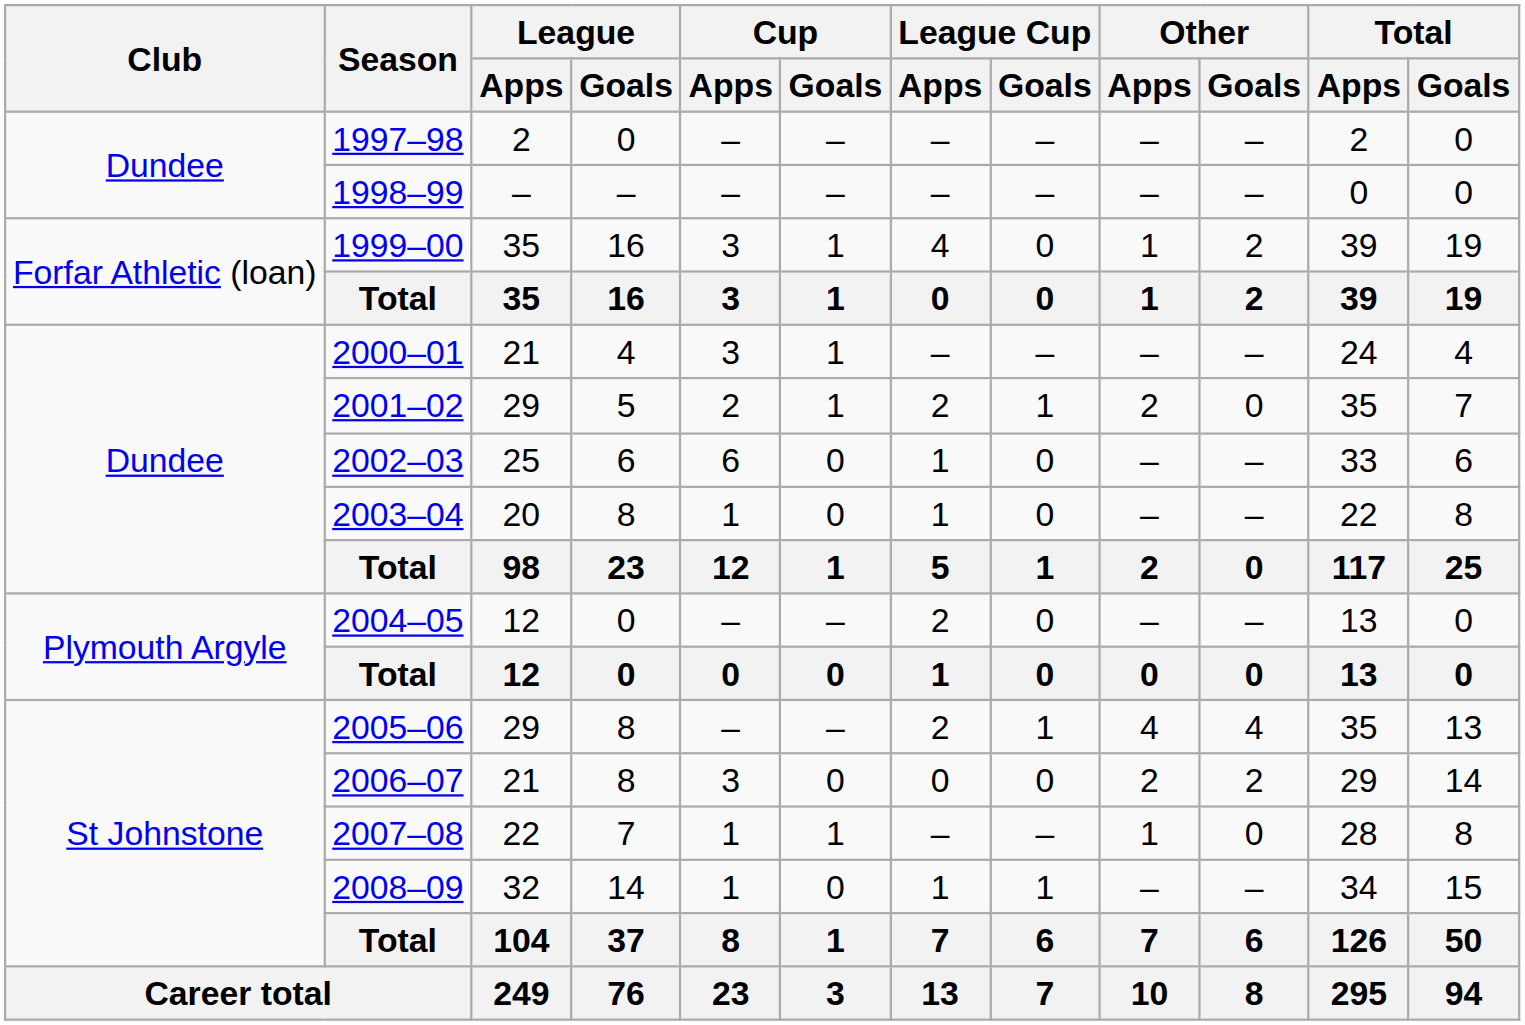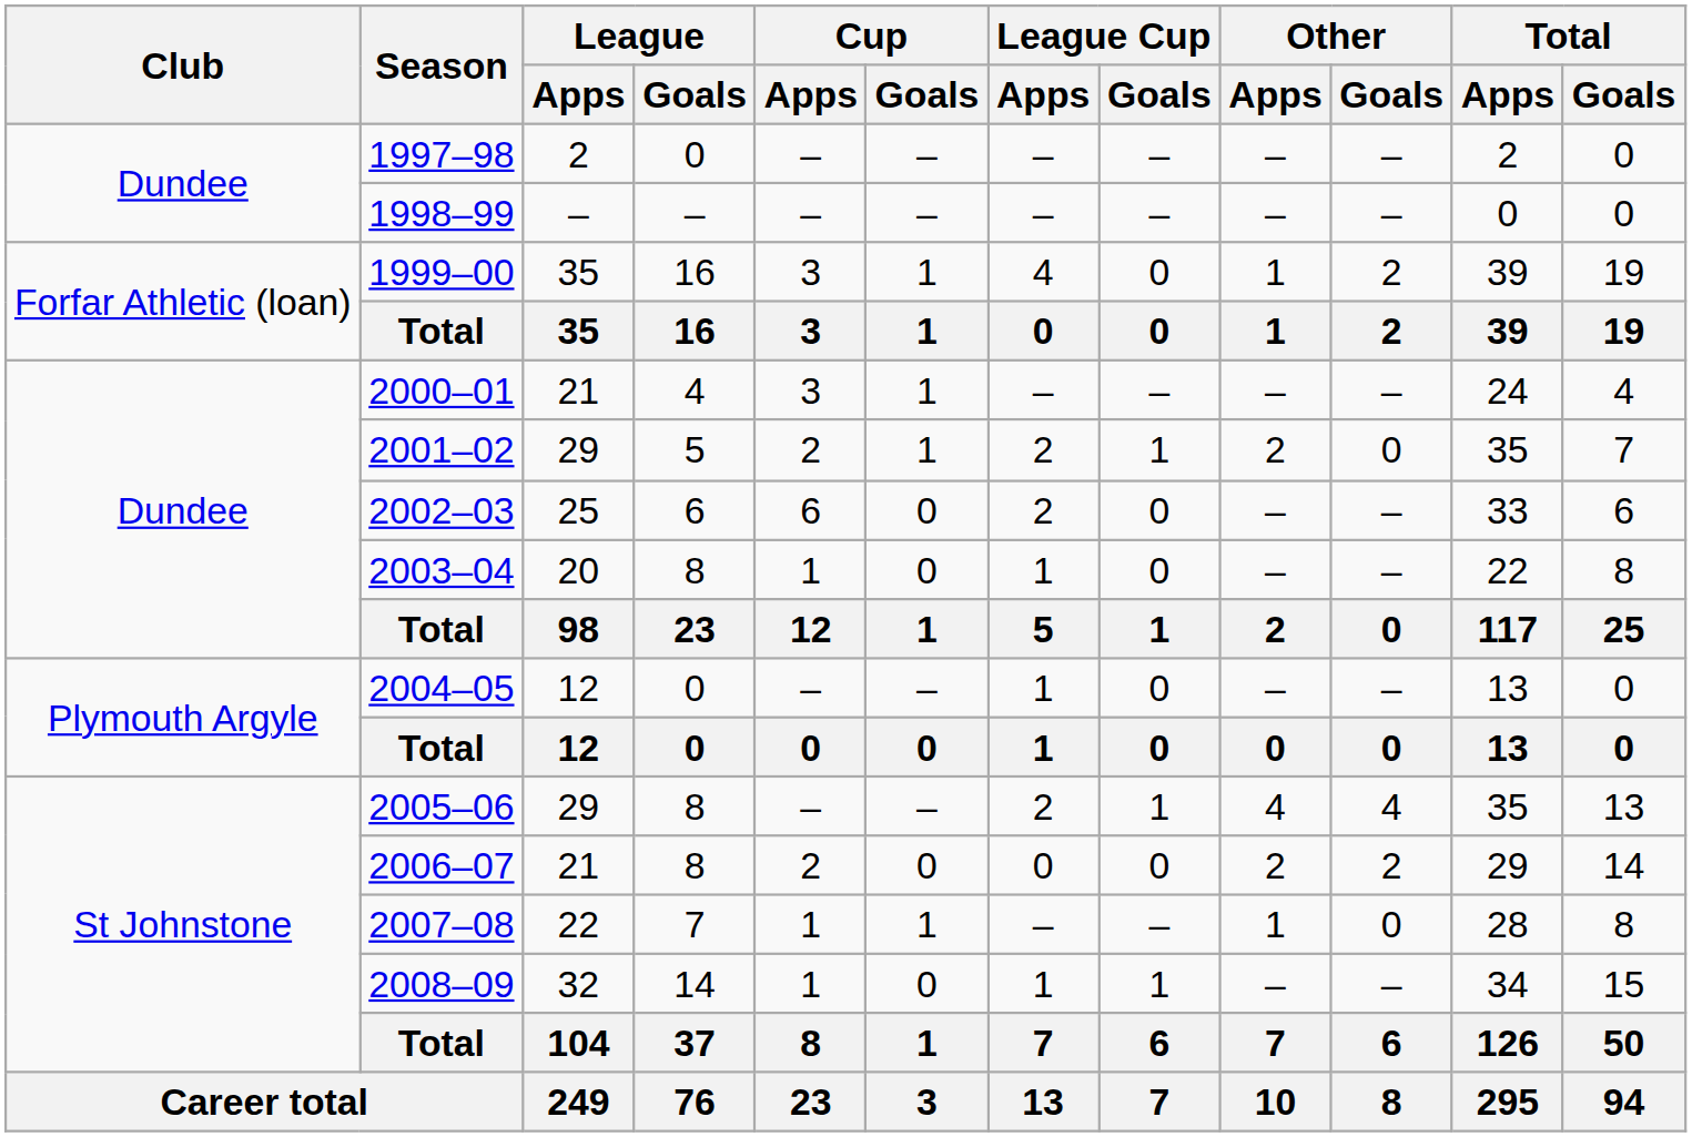 <table class="wikitable" style="font-size:95%; text-align:center">
 <tr>
 <th rowspan="2">Club</th>
 <th rowspan="2">Season</th>
 <th colspan="2">League</th>
 <th colspan="2">Cup</th>
 <th colspan="2">League Cup</th>
 <th colspan="2">Other</th>
 <th colspan="2">Total</th>
 </tr>
 <tr>
 <th>Apps</th>
 <th>Goals</th>
 <th>Apps</th>
 <th>Goals</th>
 <th>Apps</th>
 <th>Goals</th>
 <th>Apps</th>
 <th>Goals</th>
 <th>Apps</th>
 <th>Goals</th>
 </tr>
 <tr>
 <td rowspan="2"><a href='#'>Dundee</a></td>
 <td style="text-align:left"><a href='#'>1997–98</a></td>
 <td>2</td>
 <td>0</td>
 <td>–</td>
 <td>–</td>
 <td>–</td>
 <td>–</td>
 <td>–</td>
 <td>–</td>
 <td>2</td>
 <td>0</td>
 </tr>
 <tr>
 <td style="text-align:left"><a href='#'>1998–99</a></td>
 <td>–</td>
 <td>–</td>
 <td>–</td>
 <td>–</td>
 <td>–</td>
 <td>–</td>
 <td>–</td>
 <td>–</td>
 <td>0</td>
 <td>0</td>
 </tr>
 <tr>
 <td rowspan="2"><a href='#'>Forfar Athletic</a> (loan)</td>
 <td style="text-align:left"><a href='#'>1999–00</a></td>
 <td>35</td>
 <td>16</td>
 <td>3</td>
 <td>1</td>
 <td>4</td>
 <td>0</td>
 <td>1</td>
 <td>2</td>
 <td>39</td>
 <td>19</td>
 </tr>
 <tr>
 <th>Total</th>
 <th>35</th>
 <th>16</th>
 <th>3</th>
 <th>1</th>
 <th>0</th>
 <th>0</th>
 <th>1</th>
 <th>2</th>
 <th>39</th>
 <th>19</th>
 </tr>
 <tr>
 <td rowspan="5"><a href='#'>Dundee</a></td>
 <td style="text-align:left"><a href='#'>2000–01</a></td>
 <td>21</td>
 <td>4</td>
 <td>3</td>
 <td>1</td>
 <td>–</td>
 <td>–</td>
 <td>–</td>
 <td>–</td>
 <td>24</td>
 <td>4</td>
 </tr>
 <tr>
 <td style="text-align:left"><a href='#'>2001–02</a></td>
 <td>29</td>
 <td>5</td>
 <td>2</td>
 <td>1</td>
 <td>2</td>
 <td>1</td>
 <td>2</td>
 <td>0</td>
 <td>35</td>
 <td>7</td>
 </tr>
 <tr>
 <td style="text-align:left"><a href='#'>2002–03</a></td>
 <td>25</td>
 <td>6</td>
 <td>6</td>
 <td>0</td>
-<td>1</td>
+<td>2</td>
 <td>0</td>
 <td>–</td>
 <td>–</td>
 <td>33</td>
 <td>6</td>
 </tr>
 <tr>
 <td><a href='#'>2003–04</a></td>
 <td>20</td>
 <td>8</td>
 <td>1</td>
 <td>0</td>
 <td>1</td>
 <td>0</td>
 <td>–</td>
 <td>–</td>
 <td>22</td>
 <td>8</td>
 </tr>
 <tr>
 <th>Total</th>
 <th>98</th>
 <th>23</th>
 <th>12</th>
 <th>1</th>
 <th>5</th>
 <th>1</th>
 <th>2</th>
 <th>0</th>
 <th>117</th>
 <th>25</th>
 </tr>
 <tr>
 <td rowspan="2"><a href='#'>Plymouth Argyle</a></td>
 <td style="text-align:left"><a href='#'>2004–05</a></td>
 <td>12</td>
 <td>0</td>
 <td>–</td>
 <td>–</td>
-<td>2</td>
+<td>1</td>
 <td>0</td>
 <td>–</td>
 <td>–</td>
 <td>13</td>
 <td>0</td>
 </tr>
 <tr>
 <th>Total</th>
 <th>12</th>
 <th>0</th>
 <th>0</th>
 <th>0</th>
 <th>1</th>
 <th>0</th>
 <th>0</th>
 <th>0</th>
 <th>13</th>
 <th>0</th>
 </tr>
 <tr>
 <td rowspan="5"><a href='#'>St Johnstone</a></td>
 <td style="text-align:left"><a href='#'>2005–06</a></td>
 <td>29</td>
 <td>8</td>
 <td>–</td>
 <td>–</td>
 <td>2</td>
 <td>1</td>
 <td>4</td>
 <td>4</td>
 <td>35</td>
 <td>13</td>
 </tr>
 <tr>
 <td><a href='#'>2006–07</a></td>
 <td>21</td>
 <td>8</td>
-<td>3</td>
+<td>2</td>
 <td>0</td>
 <td>0</td>
 <td>0</td>
 <td>2</td>
 <td>2</td>
 <td>29</td>
 <td>14</td>
 </tr>
 <tr>
 <td style="text-align:left"><a href='#'>2007–08</a></td>
 <td>22</td>
 <td>7</td>
 <td>1</td>
 <td>1</td>
 <td>–</td>
 <td>–</td>
 <td>1</td>
 <td>0</td>
 <td>28</td>
 <td>8</td>
 </tr>
 <tr>
 <td style="text-align:left"><a href='#'>2008–09</a></td>
 <td>32</td>
 <td>14</td>
 <td>1</td>
 <td>0</td>
 <td>1</td>
 <td>1</td>
 <td>–</td>
 <td>–</td>
 <td>34</td>
 <td>15</td>
 </tr>
 <tr>
 <th>Total</th>
 <th>104</th>
 <th>37</th>
 <th>8</th>
 <th>1</th>
 <th>7</th>
 <th>6</th>
 <th>7</th>
 <th>6</th>
 <th>126</th>
 <th>50</th>
 </tr>
 <tr>
 <th colspan="2">Career total</th>
 <th>249</th>
 <th>76</th>
 <th>23</th>
 <th>3</th>
 <th>13</th>
 <th>7</th>
 <th>10</th>
 <th>8</th>
 <th>295</th>
 <th>94</th>
 </tr>
 </table>
